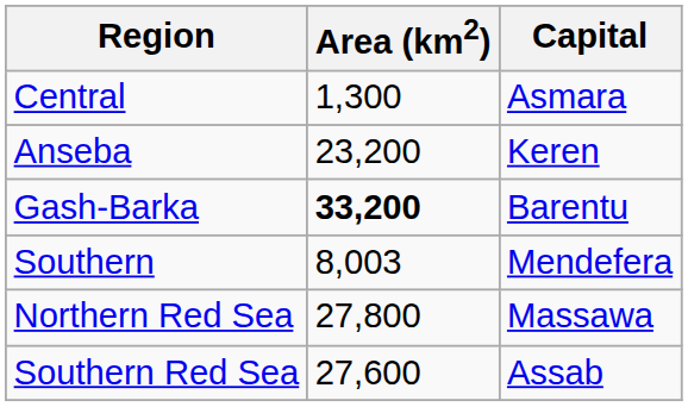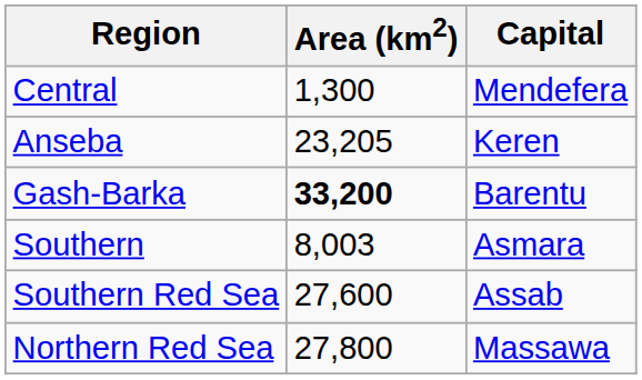 <table class="wikitable sortable">
 <tr>
 <th>Region</th>
 <th>Area (km<sup>2</sup>)</th>
 <th>Capital</th>
 </tr>
 <tr>
 <td><a href='#'>Central</a></td>
 <td>1,300</td>
-<td><a href='#'>Asmara</a></td>
+<td><a href='#'>Mendefera</a></td>
 </tr>
 <tr>
 <td><a href='#'>Anseba</a></td>
-<td>23,200</td>
+<td>23,205</td>
 <td><a href='#'>Keren</a></td>
 </tr>
 <tr>
 <td><a href='#'>Gash-Barka</a></td>
 <td><strong>33,200</strong></td>
 <td><a href='#'>Barentu</a></td>
 </tr>
 <tr>
 <td><a href='#'>Southern</a></td>
 <td>8,003</td>
-<td><a href='#'>Mendefera</a></td>
+<td><a href='#'>Asmara</a></td>
+</tr>
+<tr>
+<td><a href='#'>Southern Red Sea</a></td>
+<td>27,600</td>
+<td><a href='#'>Assab</a></td>
 </tr>
 <tr>
 <td><a href='#'>Northern Red Sea</a></td>
 <td>27,800</td>
 <td><a href='#'>Massawa</a></td>
 </tr>
-<tr>
-<td><a href='#'>Southern Red Sea</a></td>
-<td>27,600</td>
-<td><a href='#'>Assab</a></td>
-</tr>
 </table>
